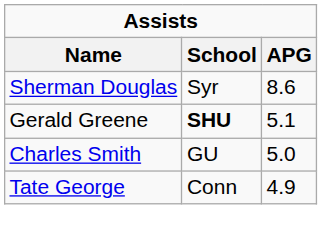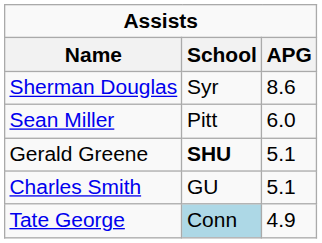 <table class="wikitable">
 <tr>
 <td colspan=3 style="text-align:center;"><strong>Assists</strong></td>
 </tr>
 <tr>
 <th>Name</th>
 <th>School</th>
 <th>APG</th>
 </tr>
 <tr>
 <td><a href='#'>Sherman Douglas</a></td>
 <td>Syr</td>
 <td>8.6</td>
 </tr>
 <tr>
+<td><a href='#'>Sean Miller</a></td>
+<td>Pitt</td>
+<td>6.0</td>
+</tr>
+<tr>
 <td>Gerald Greene</td>
 <td><strong>SHU</strong></td>
 <td>5.1</td>
 </tr>
 <tr>
 <td><a href='#'>Charles Smith</a></td>
 <td>GU</td>
-<td>5.0</td>
+<td>5.1</td>
 </tr>
 <tr>
 <td><a href='#'>Tate George</a></td>
-<td>Conn</td>
+<td style="background: lightblue;">Conn</td>
 <td>4.9</td>
 </tr>
 </table>
